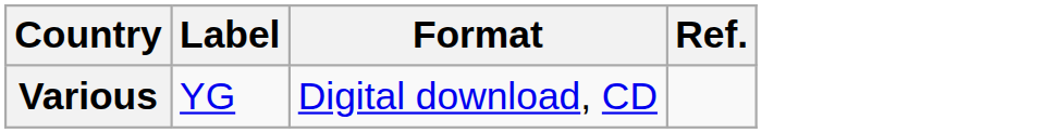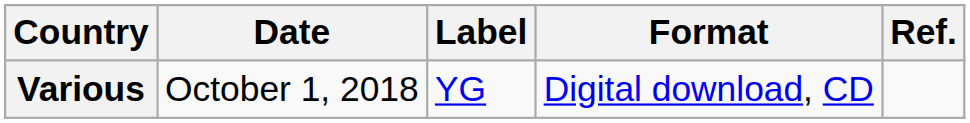 <table class="wikitable plainrowheaders">
 <tr>
 <th>Country</th>
+<th>Date</th>
 <th>Label</th>
 <th>Format</th>
 <th>Ref.</th>
 </tr>
 <tr>
 <th scope="row">Various</th>
+<td>October 1, 2018</td>
 <td><a href='#'>YG</a></td>
 <td><a href='#'>Digital download</a>, <a href='#'>CD</a></td>
 <td></td>
 </tr>
 </table>
